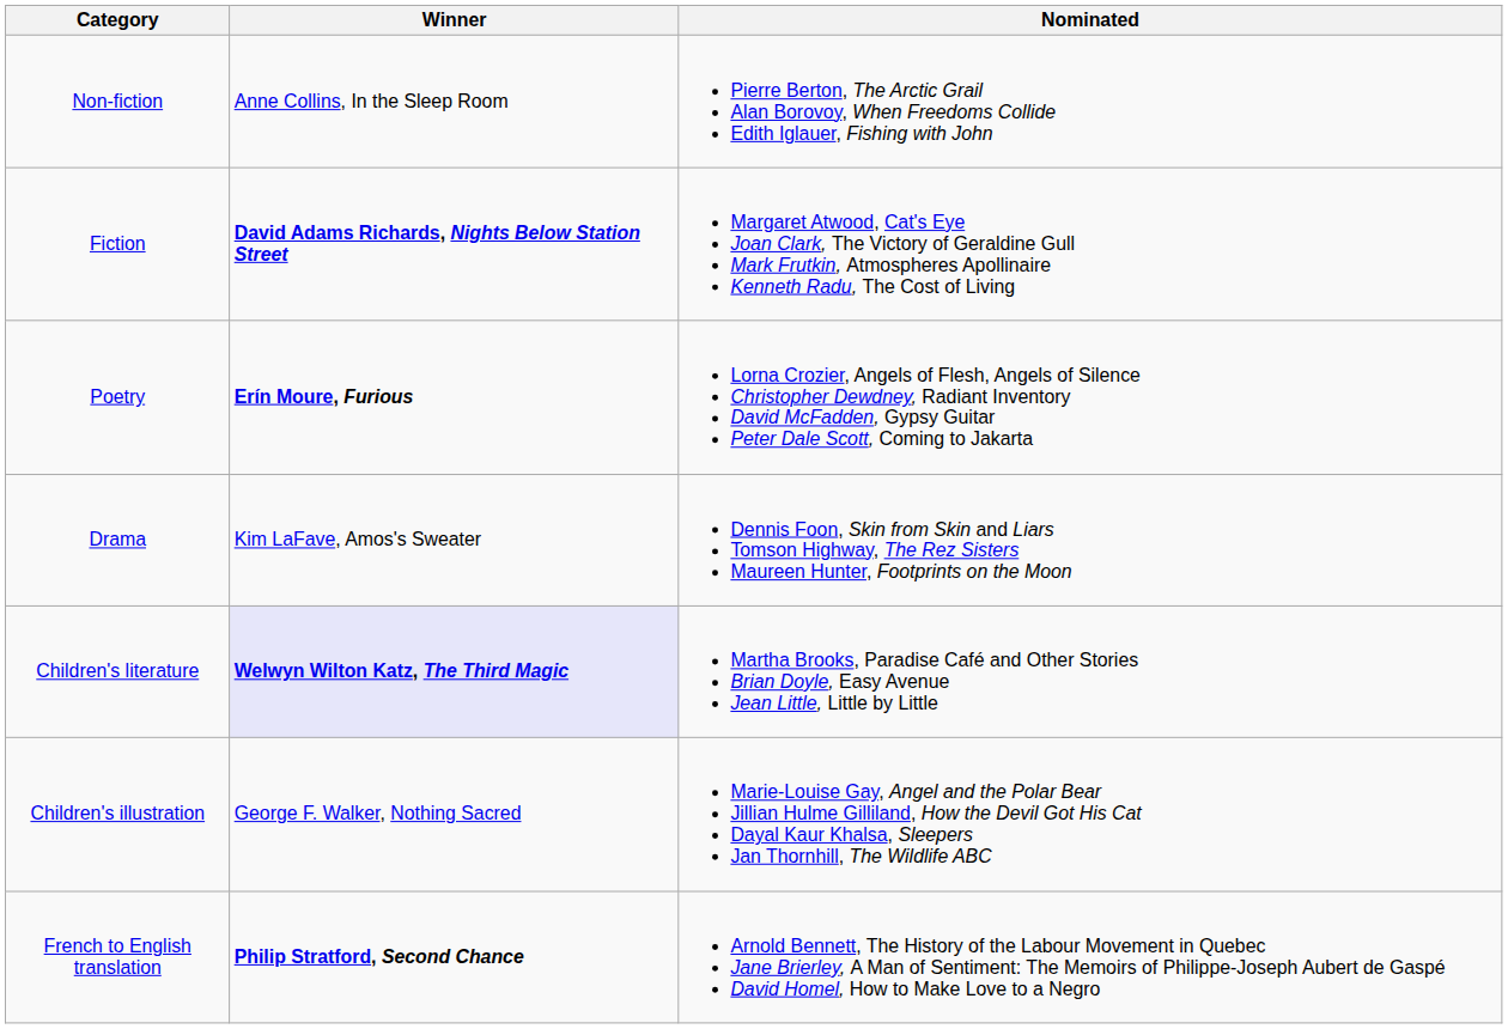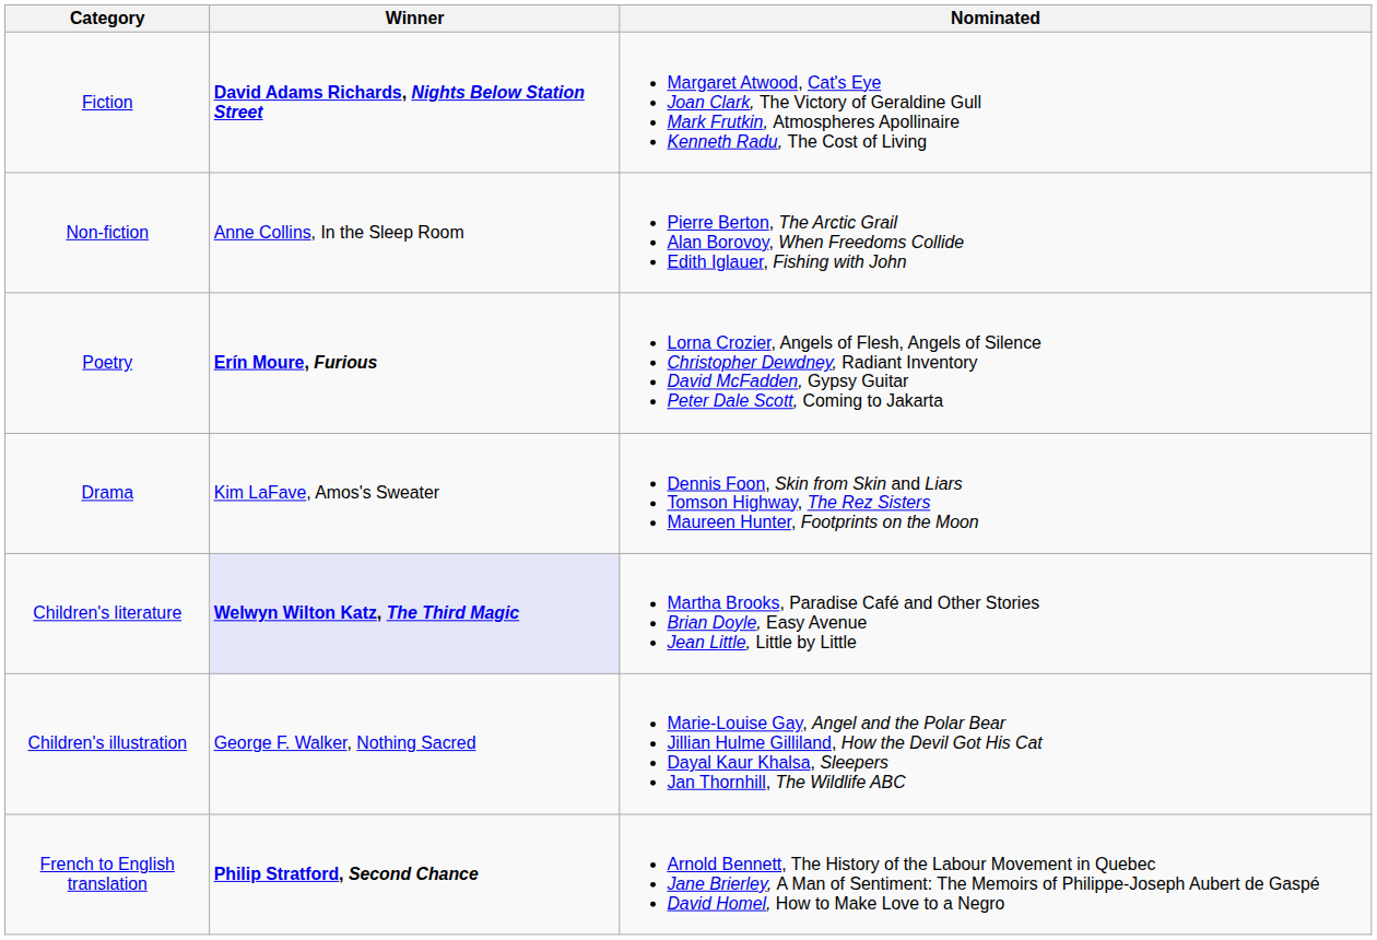 <table class="wikitable" width="100%">
 <tr>
 <th width=15%>Category</th>
 <th width=30%>Winner</th>
 <th width=55%>Nominated</th>
 </tr>
 <tr>
+<td align="center"><a href='#'>Fiction</a></td>
+<td> <strong><a href='#'>David Adams Richards</a>, <em><a href='#'>Nights Below Station Street</a><strong><em></td>
+<td><br><ul><li><a href='#'>Margaret Atwood</a>, </em><a href='#'>Cat's Eye</a><em></li><li><a href='#'>Joan Clark</a>, </em>The Victory of Geraldine Gull<em></li><li><a href='#'>Mark Frutkin</a>, </em>Atmospheres Apollinaire<em></li><li><a href='#'>Kenneth Radu</a>, </em>The Cost of Living<em></li></ul></td>
+</tr>
+<tr>
 <td align="center"><a href='#'>Non-fiction</a></td>
 <td> </strong><a href='#'>Anne Collins</a>, </em>In the Sleep Room</em></strong></td>
 <td><br><ul><li><a href='#'>Pierre Berton</a>, <em>The Arctic Grail</em></li><li><a href='#'>Alan Borovoy</a>, <em>When Freedoms Collide</em></li><li><a href='#'>Edith Iglauer</a>, <em>Fishing with John</em></li></ul></td>
-</tr>
-<tr>
-<td align="center"><a href='#'>Fiction</a></td>
-<td> <strong><a href='#'>David Adams Richards</a>, <em><a href='#'>Nights Below Station Street</a><strong><em></td>
-<td><br><ul><li><a href='#'>Margaret Atwood</a>, </em><a href='#'>Cat's Eye</a><em></li><li><a href='#'>Joan Clark</a>, </em>The Victory of Geraldine Gull<em></li><li><a href='#'>Mark Frutkin</a>, </em>Atmospheres Apollinaire<em></li><li><a href='#'>Kenneth Radu</a>, </em>The Cost of Living<em></li></ul></td>
 </tr>
 <tr>
 <td align="center"><a href='#'>Poetry</a></td>
 <td> <strong><a href='#'>Erín Moure</a>, <em>Furious<strong><em></td>
 <td><br><ul><li><a href='#'>Lorna Crozier</a>, </em>Angels of Flesh, Angels of Silence<em></li><li><a href='#'>Christopher Dewdney</a>, </em>Radiant Inventory<em></li><li><a href='#'>David McFadden</a>, </em>Gypsy Guitar<em></li><li><a href='#'>Peter Dale Scott</a>, </em>Coming to Jakarta<em></li></ul></td>
 </tr>
 <tr>
 <td align="center"><a href='#'>Drama</a></td>
 <td> </strong><a href='#'>Kim LaFave</a>, </em>Amos's Sweater</em></strong></td>
 <td><br><ul><li><a href='#'>Dennis Foon</a>, <em>Skin from Skin</em> and <em>Liars</em></li><li><a href='#'>Tomson Highway</a>, <em><a href='#'>The Rez Sisters</a></em></li><li><a href='#'>Maureen Hunter</a>, <em>Footprints on the Moon</em></li></ul></td>
 </tr>
 <tr>
 <td align="center"><a href='#'>Children's literature</a></td>
 <td style="background: lavender;"> <strong><a href='#'>Welwyn Wilton Katz</a>, <em><a href='#'>The Third Magic</a><strong><em></td>
 <td><br><ul><li><a href='#'>Martha Brooks</a>, </em>Paradise Café and Other Stories<em></li><li><a href='#'>Brian Doyle</a>, </em>Easy Avenue<em></li><li><a href='#'>Jean Little</a>, </em>Little by Little<em></li></ul></td>
 </tr>
 <tr>
 <td align="center"><a href='#'>Children's illustration</a></td>
 <td> </strong><a href='#'>George F. Walker</a>, </em><a href='#'>Nothing Sacred</a></em></strong></td>
 <td><br><ul><li><a href='#'>Marie-Louise Gay</a>, <em>Angel and the Polar Bear</em></li><li><a href='#'>Jillian Hulme Gilliland</a>, <em>How the Devil Got His Cat</em></li><li><a href='#'>Dayal Kaur Khalsa</a>, <em>Sleepers</em></li><li><a href='#'>Jan Thornhill</a>, <em>The Wildlife ABC</em></li></ul></td>
 </tr>
 <tr>
 <td align="center"><a href='#'>French to English translation</a></td>
 <td> <strong><a href='#'>Philip Stratford</a>, <em>Second Chance<strong><em></td>
 <td><br><ul><li><a href='#'>Arnold Bennett</a>, </em>The History of the Labour Movement in Quebec<em></li><li><a href='#'>Jane Brierley</a>, </em>A Man of Sentiment: The Memoirs of Philippe-Joseph Aubert de Gaspé<em></li><li><a href='#'>David Homel</a>, </em>How to Make Love to a Negro<em></li></ul></td>
 </tr>
 </table>
